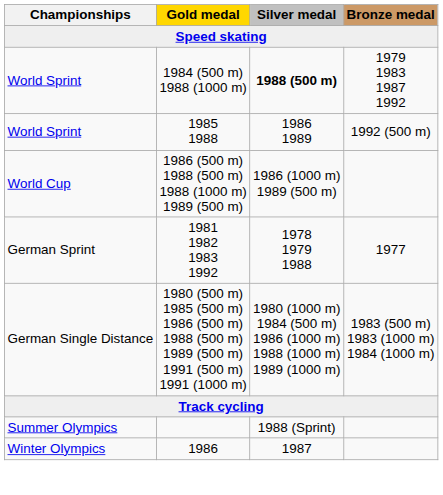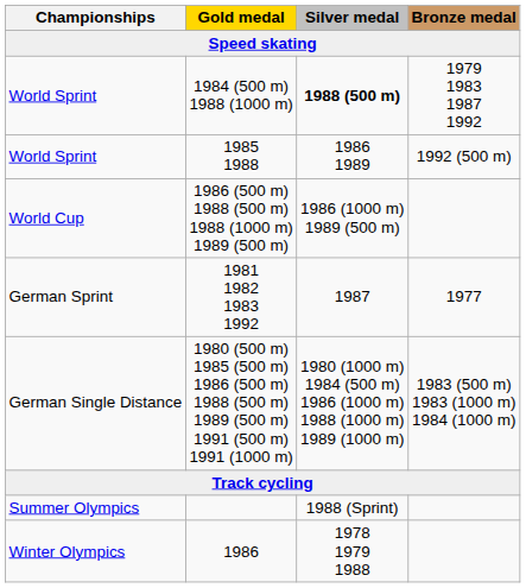 <table class="wikitable">
 <tr>
 <th>Championships</th>
 <td align=center bgcolor=gold><strong>Gold medal</strong></td>
 <td align=center bgcolor=silver><strong>Silver medal</strong></td>
 <td align=center bgcolor=cc9966><strong>Bronze medal</strong></td>
 </tr>
 <tr align="center">
 <td colspan="4" bgcolor="#efefef"><strong><a href='#'>Speed skating</a></strong></td>
 </tr>
 <tr align="center">
 <td align="left"><a href='#'>World Sprint</a></td>
 <td>1984 (500 m) <br> 1988 (1000 m)</td>
 <td><strong>1988 (500 m)</strong></td>
 <td>1979 <br> 1983 <br> 1987 <br> 1992</td>
 </tr>
 <tr align="center">
 <td align="left"><a href='#'>World Sprint</a></td>
 <td>1985 <br> 1988</td>
 <td>1986 <br> 1989</td>
 <td>1992 (500 m)</td>
 </tr>
 <tr align="center">
 <td align="left"><a href='#'>World Cup</a></td>
 <td>1986 (500 m) <br> 1988 (500 m) <br> 1988 (1000 m) <br> 1989 (500 m)</td>
 <td>1986 (1000 m) <br> 1989 (500 m)</td>
 <td></td>
 </tr>
 <tr align="center">
 <td align="left">German Sprint</td>
 <td>1981 <br> 1982 <br> 1983 <br> 1992</td>
-<td>1978 <br> 1979 <br> 1988</td>
+<td>1987</td>
 <td>1977</td>
 </tr>
 <tr align="center">
 <td align="left">German Single Distance</td>
 <td>1980 (500 m) <br> 1985 (500 m) <br> 1986 (500 m) <br> 1988 (500 m) <br> 1989 (500 m) <br> 1991 (500 m) <br> 1991 (1000 m)</td>
 <td>1980 (1000 m) <br> 1984 (500 m) <br> 1986 (1000 m) <br> 1988 (1000 m) <br> 1989 (1000 m)</td>
 <td>1983 (500 m) <br> 1983 (1000 m) <br> 1984 (1000 m)</td>
 </tr>
 <tr align="center">
 <td colspan="4" bgcolor="#efefef"><strong><a href='#'>Track cycling</a></strong></td>
 </tr>
 <tr align="center">
 <td align="left"><a href='#'>Summer Olympics</a></td>
 <td></td>
 <td>1988 (Sprint)</td>
 <td></td>
 </tr>
 <tr align="center">
 <td align="left"><a href='#'>Winter Olympics</a></td>
 <td>1986</td>
-<td>1987</td>
+<td>1978 <br> 1979 <br> 1988</td>
 <td></td>
 </tr>
 </table>
